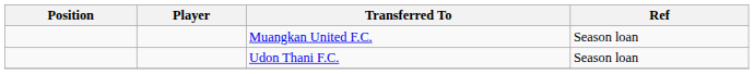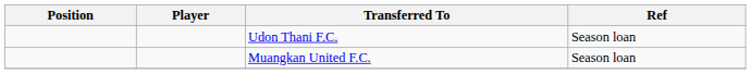 <table class="wikitable sortable" style="width:70%; text-align:center; font-size:100%; text-align:left;">
 <tr>
 <th>Position</th>
 <th>Player</th>
 <th>Transferred To</th>
 <th>Ref</th>
 </tr>
 <tr>
 <td></td>
 <td></td>
+<td> <a href='#'>Udon Thani F.C.</a></td>
+<td>Season loan</td>
+</tr>
+<tr>
+<td></td>
+<td></td>
 <td> <a href='#'>Muangkan United F.C.</a></td>
 <td>Season loan </td>
 </tr>
 <tr>
-<td></td>
-<td></td>
-<td> <a href='#'>Udon Thani F.C.</a></td>
-<td>Season loan</td>
-</tr>
-<tr>
 </tr>
 </table>
